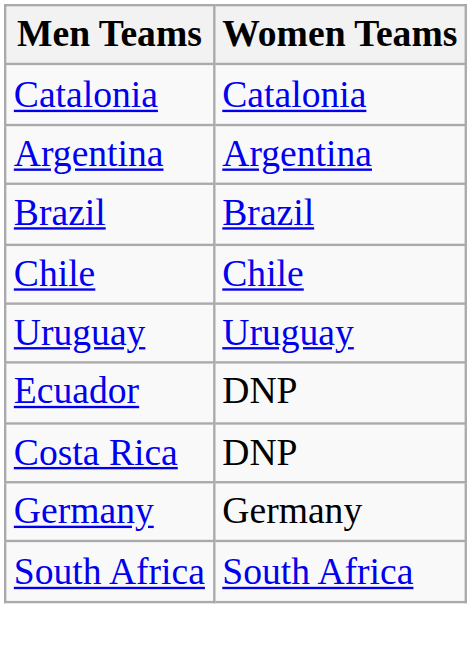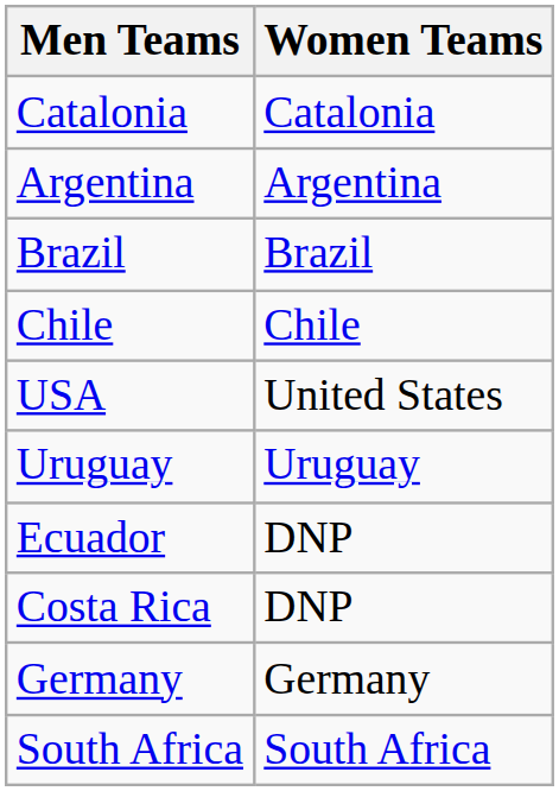 <table class="wikitable">
 <tr>
 <th>Men Teams</th>
 <th>Women Teams</th>
 </tr>
 <tr>
 <td> <a href='#'>Catalonia</a></td>
 <td> <a href='#'>Catalonia</a></td>
 </tr>
 <tr>
 <td> <a href='#'>Argentina</a></td>
 <td> <a href='#'>Argentina</a></td>
 </tr>
 <tr>
 <td> <a href='#'>Brazil</a></td>
 <td> <a href='#'>Brazil</a></td>
 </tr>
 <tr>
 <td> <a href='#'>Chile</a></td>
 <td> <a href='#'>Chile</a></td>
 </tr>
 <tr>
+<td> <a href='#'>USA</a></td>
+<td> United States</td>
+</tr>
+<tr>
 <td> <a href='#'>Uruguay</a></td>
 <td> <a href='#'>Uruguay</a></td>
 </tr>
 <tr>
 <td> <a href='#'>Ecuador</a></td>
 <td>DNP</td>
 </tr>
 <tr>
 <td> <a href='#'>Costa Rica</a></td>
 <td>DNP</td>
 </tr>
 <tr>
 <td> <a href='#'>Germany</a></td>
 <td> Germany</td>
 </tr>
 <tr>
 <td> <a href='#'>South Africa</a></td>
 <td> <a href='#'>South Africa</a></td>
 </tr>
 </table>
